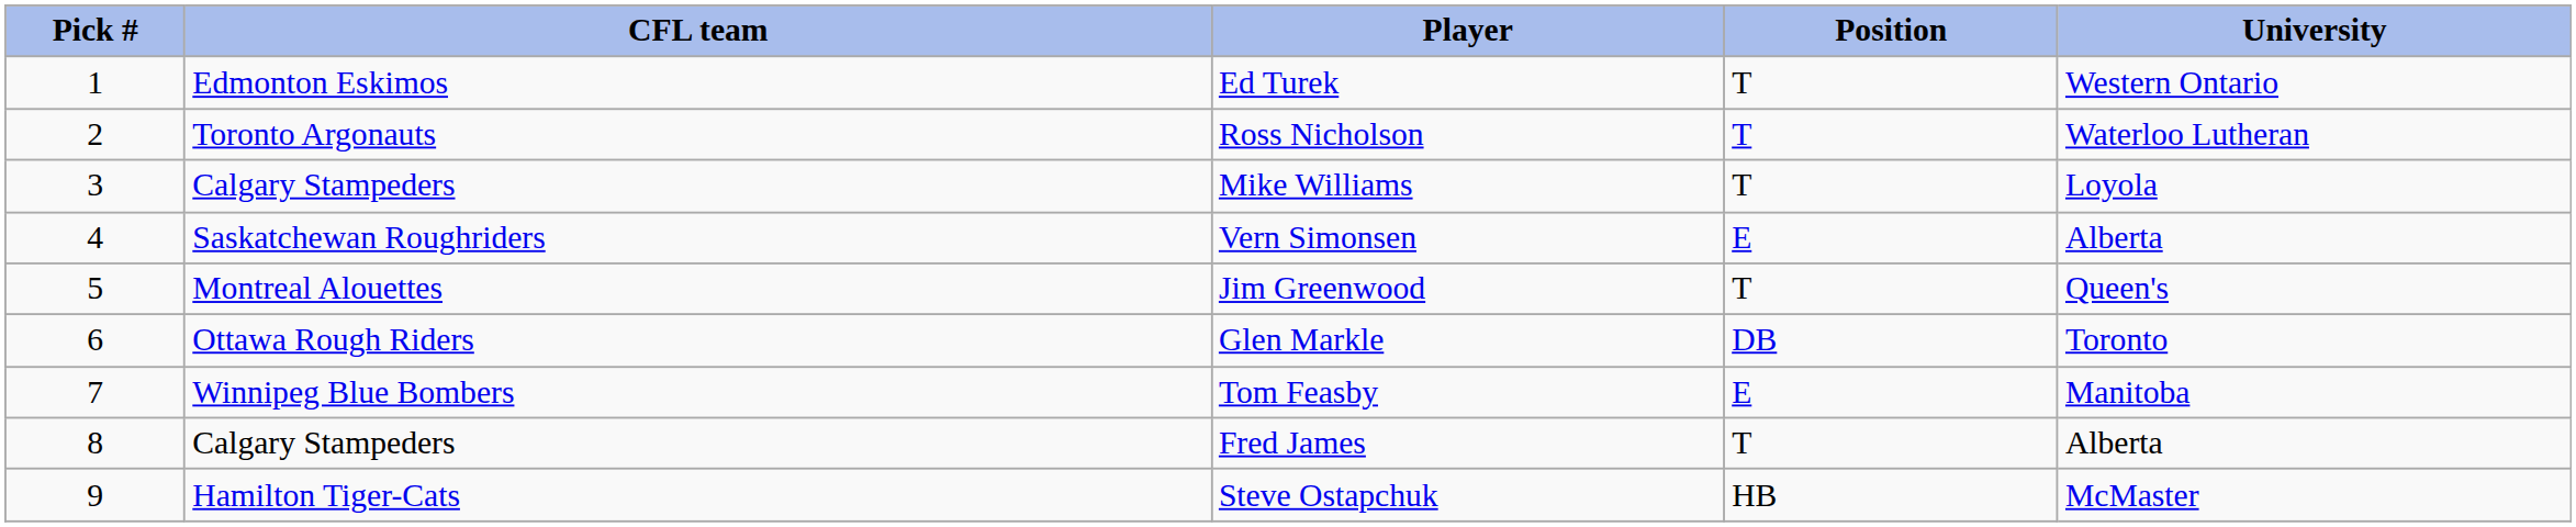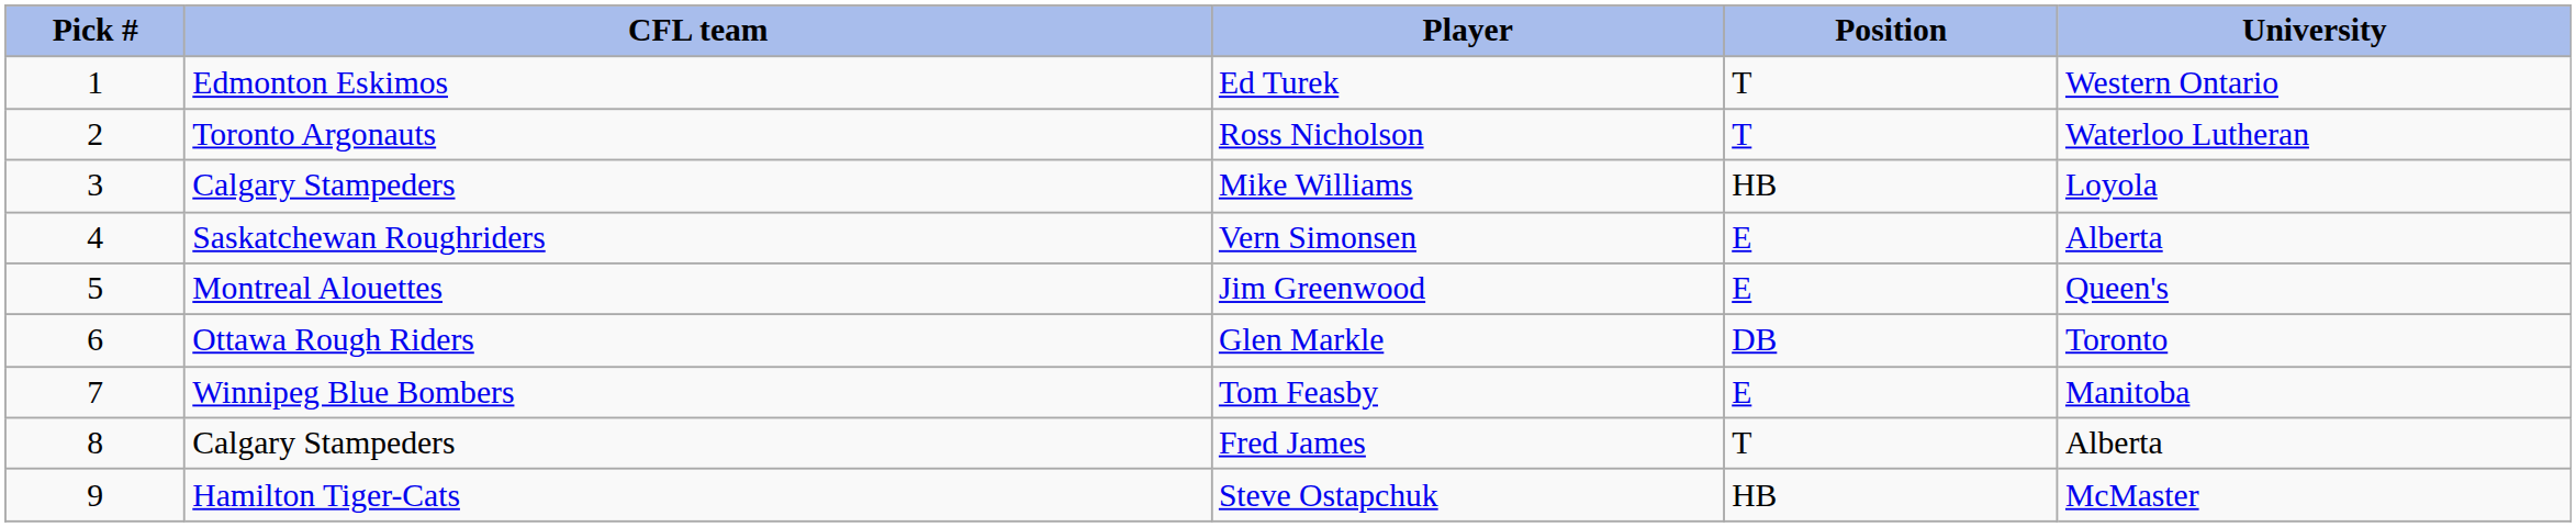 <table class="wikitable" style="width: 100%">
 <tr>
 <th style="background:#A8BDEC;" width=7%>Pick #</th>
 <th width=40% style="background:#A8BDEC;">CFL team</th>
 <th width=20% style="background:#A8BDEC;">Player</th>
 <th width=13% style="background:#A8BDEC;">Position</th>
 <th width=20% style="background:#A8BDEC;">University</th>
 </tr>
 <tr>
 <td align=center>1</td>
 <td><a href='#'>Edmonton Eskimos</a></td>
 <td><a href='#'>Ed Turek</a></td>
 <td>T</td>
 <td><a href='#'>Western Ontario</a></td>
 </tr>
 <tr>
 <td align=center>2</td>
 <td><a href='#'>Toronto Argonauts</a></td>
 <td><a href='#'>Ross Nicholson</a></td>
 <td><a href='#'>T</a></td>
 <td><a href='#'>Waterloo Lutheran</a></td>
 </tr>
 <tr>
 <td align=center>3</td>
 <td><a href='#'>Calgary Stampeders</a></td>
 <td><a href='#'>Mike Williams</a></td>
-<td>T</td>
+<td>HB</td>
 <td><a href='#'>Loyola</a></td>
 </tr>
 <tr>
 <td align=center>4</td>
 <td><a href='#'>Saskatchewan Roughriders</a></td>
 <td><a href='#'>Vern Simonsen</a></td>
 <td><a href='#'>E</a></td>
 <td><a href='#'>Alberta</a></td>
 </tr>
 <tr>
 <td align=center>5</td>
 <td><a href='#'>Montreal Alouettes</a></td>
 <td><a href='#'>Jim Greenwood</a></td>
-<td>T</td>
+<td><a href='#'>E</a></td>
 <td><a href='#'>Queen's</a></td>
 </tr>
 <tr>
 <td align=center>6</td>
 <td><a href='#'>Ottawa Rough Riders</a></td>
 <td><a href='#'>Glen Markle</a></td>
 <td><a href='#'>DB</a></td>
 <td><a href='#'>Toronto</a></td>
 </tr>
 <tr>
 <td align=center>7</td>
 <td><a href='#'>Winnipeg Blue Bombers</a></td>
 <td><a href='#'>Tom Feasby</a></td>
 <td><a href='#'>E</a></td>
 <td><a href='#'>Manitoba</a></td>
 </tr>
 <tr>
 <td align=center>8</td>
 <td>Calgary Stampeders</td>
 <td><a href='#'>Fred James</a></td>
 <td>T</td>
 <td>Alberta</td>
 </tr>
 <tr>
 <td align=center>9</td>
 <td><a href='#'>Hamilton Tiger-Cats</a></td>
 <td><a href='#'>Steve Ostapchuk</a></td>
 <td>HB</td>
 <td><a href='#'>McMaster</a></td>
 </tr>
 </table>
